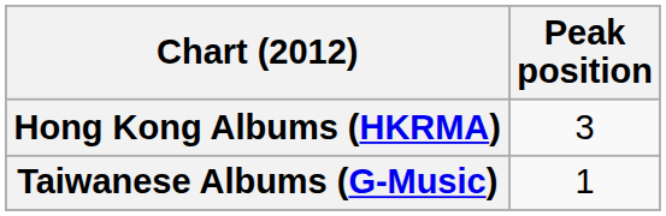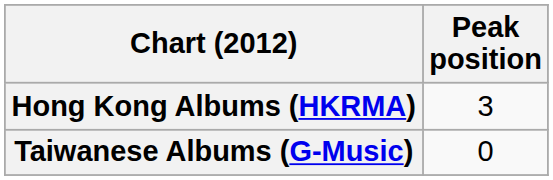 <table class="wikitable plainrowheaders sortable">
 <tr>
 <th>Chart (2012)</th>
 <th>Peak<br>position</th>
 </tr>
 <tr>
 <th scope="row">Hong Kong Albums (<a href='#'>HKRMA</a>)</th>
 <td style="text-align:center;">3</td>
 </tr>
 <tr>
 <th scope="row">Taiwanese Albums (<a href='#'>G-Music</a>)</th>
-<td style="text-align:center;">1</td>
+<td style="text-align:center;">0</td>
 </tr>
 </table>
